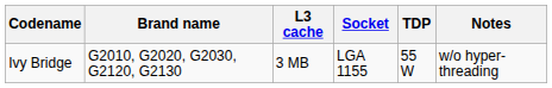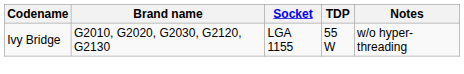 <table class="wikitable">
 <tr>
 <th>Codename</th>
 <th>Brand name</th>
-<th>L3 <a href='#'>cache</a></th>
 <th><a href='#'>Socket</a></th>
 <th>TDP</th>
 <th>Notes</th>
 </tr>
 <tr>
 <td>Ivy Bridge</td>
 <td>G2010, G2020, G2030, G2120, G2130</td>
-<td>3 MB</td>
 <td>LGA 1155</td>
 <td>55 W</td>
 <td>w/o hyper-threading</td>
 </tr>
 </table>
